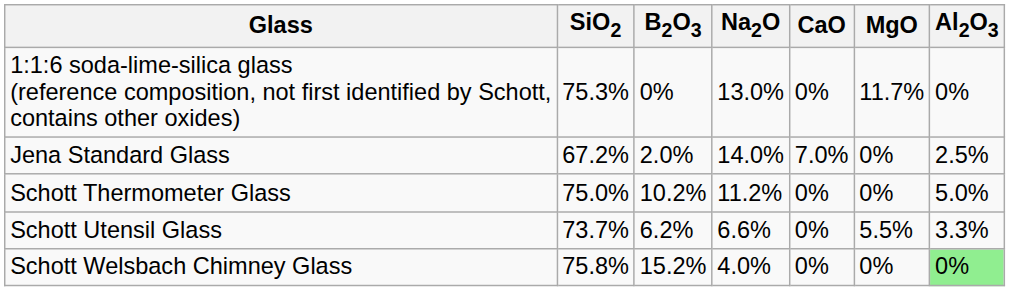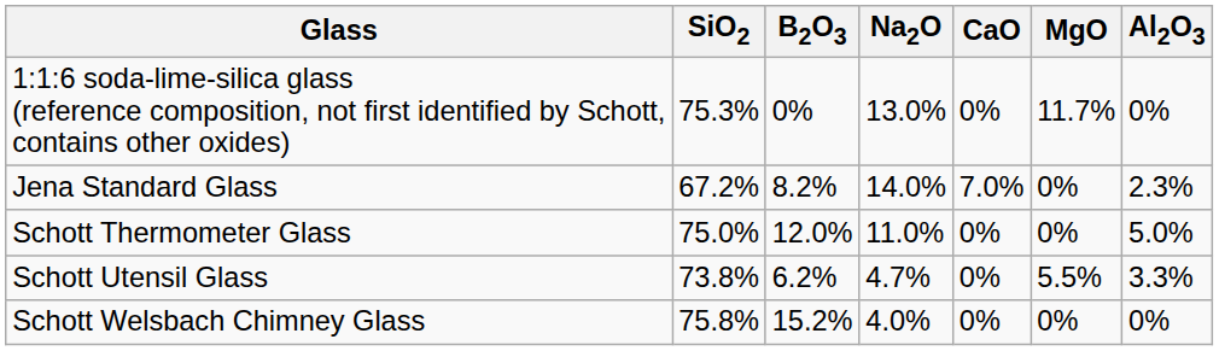 <table class="wikitable sortable">
 <tr>
 <th>Glass</th>
 <th>SiO<sub>2</sub></th>
 <th>B<sub>2</sub>O<sub>3</sub></th>
 <th>Na<sub>2</sub>O</th>
 <th>CaO</th>
 <th>MgO</th>
 <th>Al<sub>2</sub>O<sub>3</sub></th>
 </tr>
 <tr>
 <td>1:1:6 soda-lime-silica glass<br>(reference composition, not first identified by Schott,<br>contains other oxides)</td>
 <td>75.3%</td>
 <td>0%</td>
 <td>13.0%</td>
 <td>0%</td>
 <td>11.7%</td>
 <td>0%</td>
 </tr>
 <tr>
 <td>Jena Standard Glass</td>
 <td>67.2%</td>
-<td>2.0%</td>
+<td>8.2%</td>
 <td>14.0%</td>
 <td>7.0%</td>
 <td>0%</td>
-<td>2.5%</td>
+<td>2.3%</td>
 </tr>
 <tr>
 <td>Schott Thermometer Glass</td>
 <td>75.0%</td>
-<td>10.2%</td>
-<td>11.2%</td>
+<td>12.0%</td>
+<td>11.0%</td>
 <td>0%</td>
 <td>0%</td>
 <td>5.0%</td>
 </tr>
 <tr>
 <td>Schott Utensil Glass</td>
-<td>73.7%</td>
+<td>73.8%</td>
 <td>6.2%</td>
-<td>6.6%</td>
+<td>4.7%</td>
 <td>0%</td>
 <td>5.5%</td>
 <td>3.3%</td>
 </tr>
 <tr>
 <td>Schott Welsbach Chimney Glass</td>
 <td>75.8%</td>
 <td>15.2%</td>
 <td>4.0%</td>
 <td>0%</td>
 <td>0%</td>
-<td style="background: lightgreen;">0%</td>
+<td>0%</td>
 </tr>
 </table>
